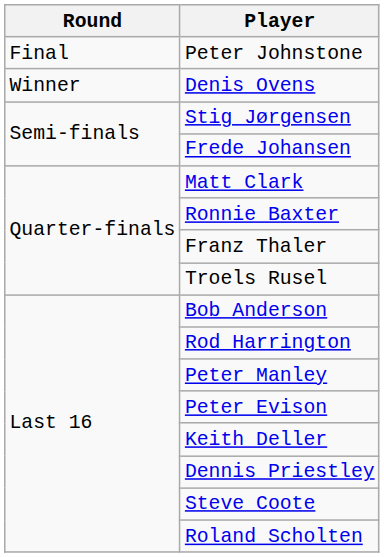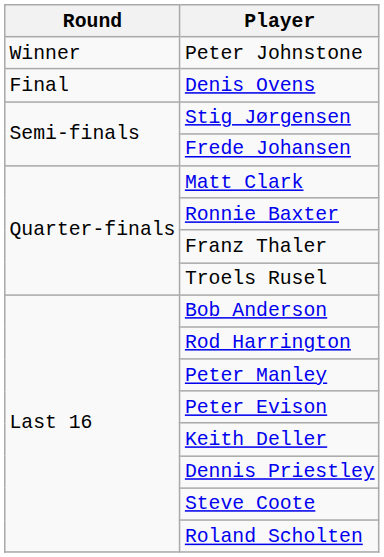 <table class="wikitable">
 <tr>
 <th>Round</th>
 <th>Player</th>
 </tr>
 <tr>
-<td rowspan="1">Final</td>
+<td rowspan="1">Winner</td>
 <td> Peter Johnstone</td>
 </tr>
 <tr>
-<td rowspan="1">Winner</td>
+<td rowspan="1">Final</td>
 <td> <a href='#'>Denis Ovens</a></td>
 </tr>
 <tr>
 <td rowspan="2">Semi-finals</td>
 <td> <a href='#'>Stig Jørgensen</a></td>
 </tr>
 <tr>
 <td> <a href='#'>Frede Johansen</a></td>
 </tr>
 <tr>
 <td rowspan="4">Quarter-finals</td>
 <td> <a href='#'>Matt Clark</a></td>
 </tr>
 <tr>
 <td> <a href='#'>Ronnie Baxter</a></td>
 </tr>
 <tr>
 <td> Franz Thaler</td>
 </tr>
 <tr>
 <td> Troels Rusel</td>
 </tr>
 <tr>
 <td rowspan=8>Last 16</td>
 <td> <a href='#'>Bob Anderson</a></td>
 </tr>
 <tr>
 <td> <a href='#'>Rod Harrington</a></td>
 </tr>
 <tr>
 <td> <a href='#'>Peter Manley</a></td>
 </tr>
 <tr>
 <td> <a href='#'>Peter Evison</a></td>
 </tr>
 <tr>
 <td> <a href='#'>Keith Deller</a></td>
 </tr>
 <tr>
 <td> <a href='#'>Dennis Priestley</a></td>
 </tr>
 <tr>
 <td> <a href='#'>Steve Coote</a></td>
 </tr>
 <tr>
 <td> <a href='#'>Roland Scholten</a></td>
 </tr>
 </table>
